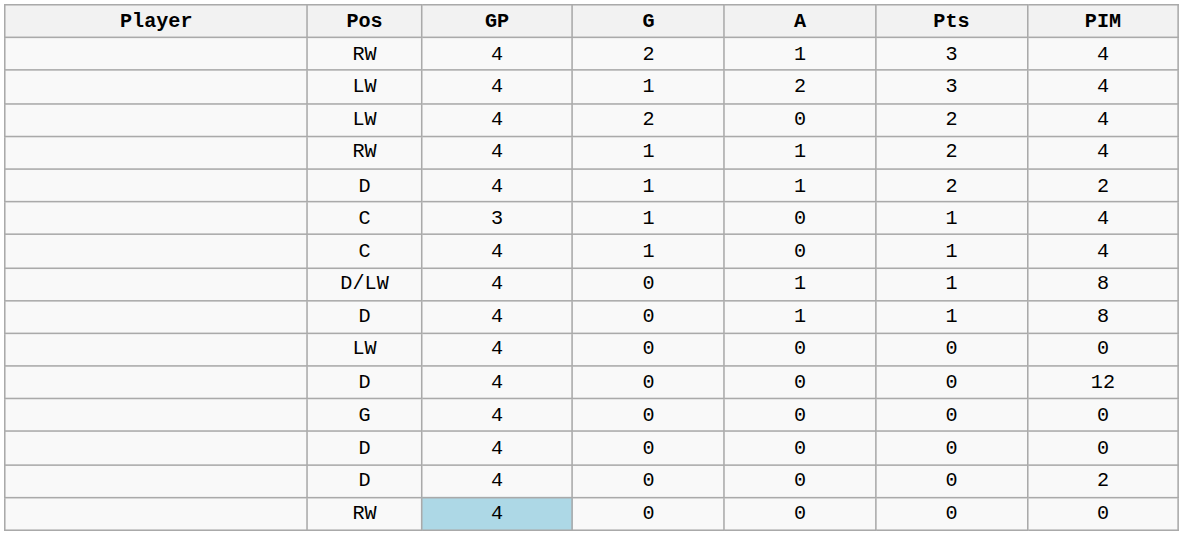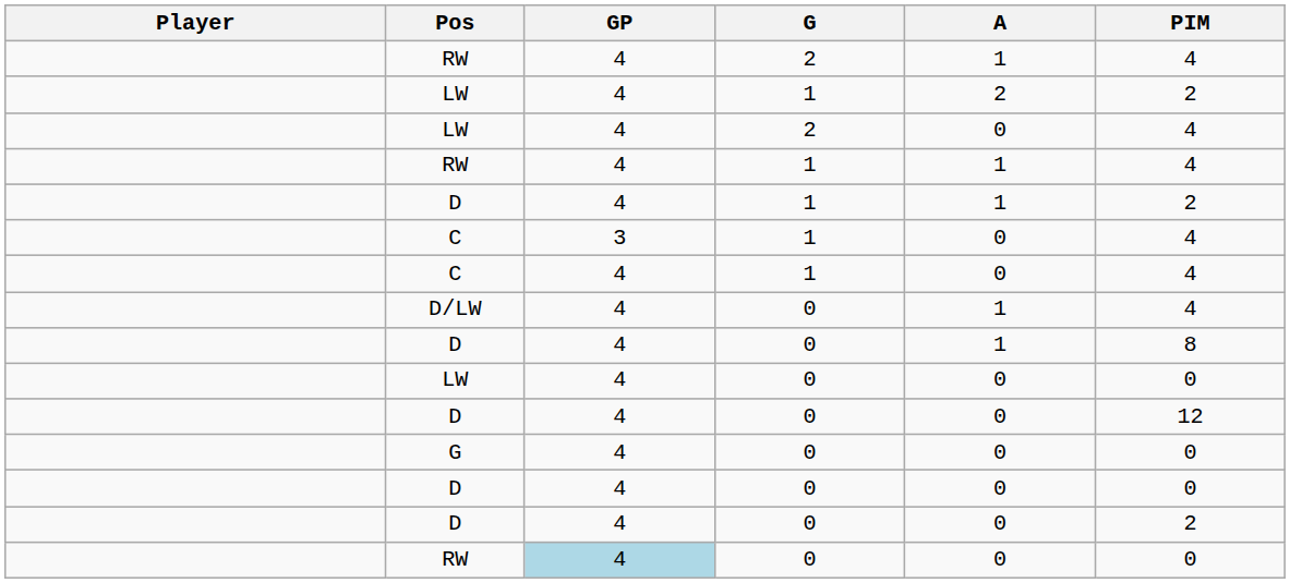 <table class="wikitable sortable" width="60%">
 <tr ALIGN="center">
 <th bgcolor="#DDDDFF" width="10%">Player</th>
 <th bgcolor="#DDDDFF" width="3%" title="Position">Pos</th>
 <th bgcolor="#DDDDFF" width="5%" title="Games played">GP</th>
 <th bgcolor="#DDDDFF" width="5%" title="Goals">G</th>
 <th bgcolor="#DDDDFF" width="5%" title="Assists">A</th>
-<th bgcolor="#DDDDFF" width="5%" title="Points">Pts</th>
 <th bgcolor="#DDDDFF" width="5%" title="Penalties in Minutes">PIM</th>
 </tr>
 <tr align="center">
 <td align="right"></td>
 <td>RW</td>
 <td>4</td>
 <td>2</td>
 <td>1</td>
-<td>3</td>
 <td>4</td>
 </tr>
 <tr align="center">
 <td align="right"></td>
 <td>LW</td>
 <td>4</td>
 <td>1</td>
 <td>2</td>
-<td>3</td>
-<td>4</td>
+<td>2</td>
 </tr>
 <tr align="center">
 <td align="right"></td>
 <td>LW</td>
 <td>4</td>
 <td>2</td>
 <td>0</td>
-<td>2</td>
 <td>4</td>
 </tr>
 <tr align="center">
 <td align="right"></td>
 <td>RW</td>
 <td>4</td>
 <td>1</td>
 <td>1</td>
-<td>2</td>
 <td>4</td>
 </tr>
 <tr align="center">
 <td align="right"></td>
 <td>D</td>
 <td>4</td>
 <td>1</td>
 <td>1</td>
 <td>2</td>
-<td>2</td>
 </tr>
 <tr align="center">
 <td align="right"></td>
 <td>C</td>
 <td>3</td>
 <td>1</td>
 <td>0</td>
-<td>1</td>
 <td>4</td>
 </tr>
 <tr align="center">
 <td align="right"></td>
 <td>C</td>
 <td>4</td>
 <td>1</td>
 <td>0</td>
-<td>1</td>
 <td>4</td>
 </tr>
 <tr align="center">
 <td align="right"></td>
 <td>D/LW</td>
 <td>4</td>
 <td>0</td>
 <td>1</td>
-<td>1</td>
-<td>8</td>
+<td>4</td>
 </tr>
 <tr align="center">
 <td align="right"></td>
 <td>D</td>
 <td>4</td>
 <td>0</td>
-<td>1</td>
 <td>1</td>
 <td>8</td>
 </tr>
 <tr align="center">
 <td align="right"></td>
 <td>LW</td>
 <td>4</td>
 <td>0</td>
+<td>0</td>
+<td>0</td>
+</tr>
+<tr align="center">
+<td align="right"></td>
+<td>D</td>
+<td>4</td>
+<td>0</td>
+<td>0</td>
+<td>12</td>
+</tr>
+<tr align="center">
+<td align="right"></td>
+<td>G</td>
+<td>4</td>
 <td>0</td>
 <td>0</td>
 <td>0</td>
 </tr>
 <tr align="center">
 <td align="right"></td>
 <td>D</td>
 <td>4</td>
 <td>0</td>
 <td>0</td>
 <td>0</td>
-<td>12</td>
-</tr>
-<tr align="center">
-<td align="right"></td>
-<td>G</td>
-<td>4</td>
-<td>0</td>
-<td>0</td>
-<td>0</td>
-<td>0</td>
 </tr>
 <tr align="center">
 <td align="right"></td>
 <td>D</td>
 <td>4</td>
-<td>0</td>
-<td>0</td>
-<td>0</td>
-<td>0</td>
-</tr>
-<tr align="center">
-<td align="right"></td>
-<td>D</td>
-<td>4</td>
-<td>0</td>
 <td>0</td>
 <td>0</td>
 <td>2</td>
 </tr>
 <tr align="center">
 <td align="right"></td>
 <td>RW</td>
 <td style="background: lightblue;">4</td>
 <td>0</td>
 <td>0</td>
 <td>0</td>
-<td>0</td>
 </tr>
 </table>
